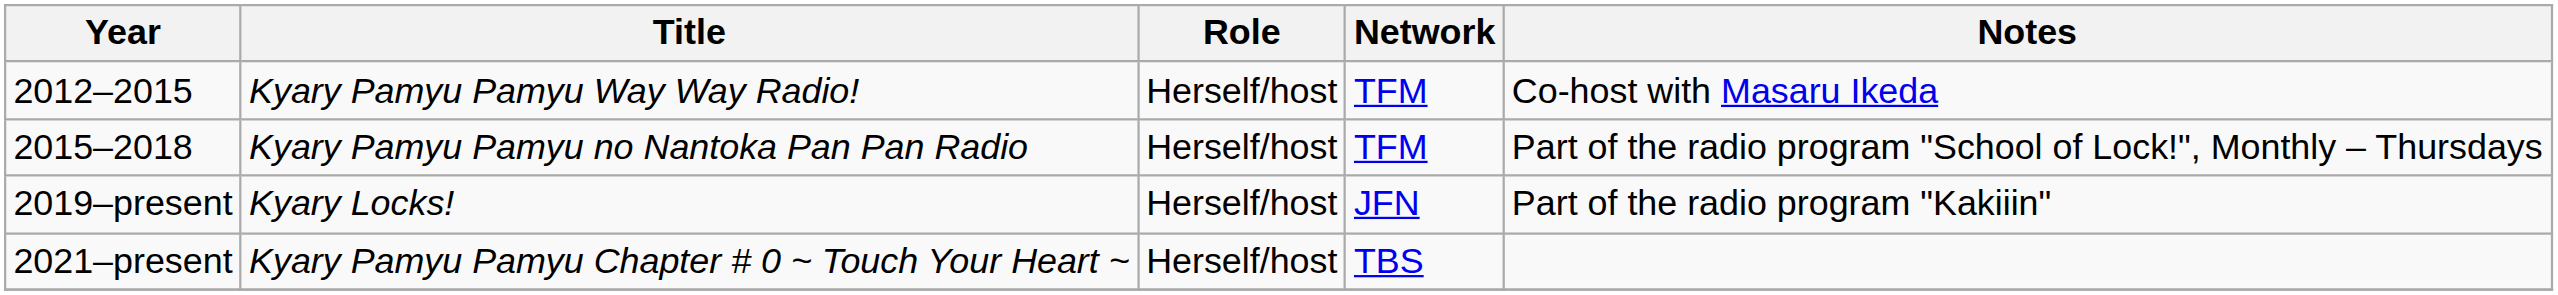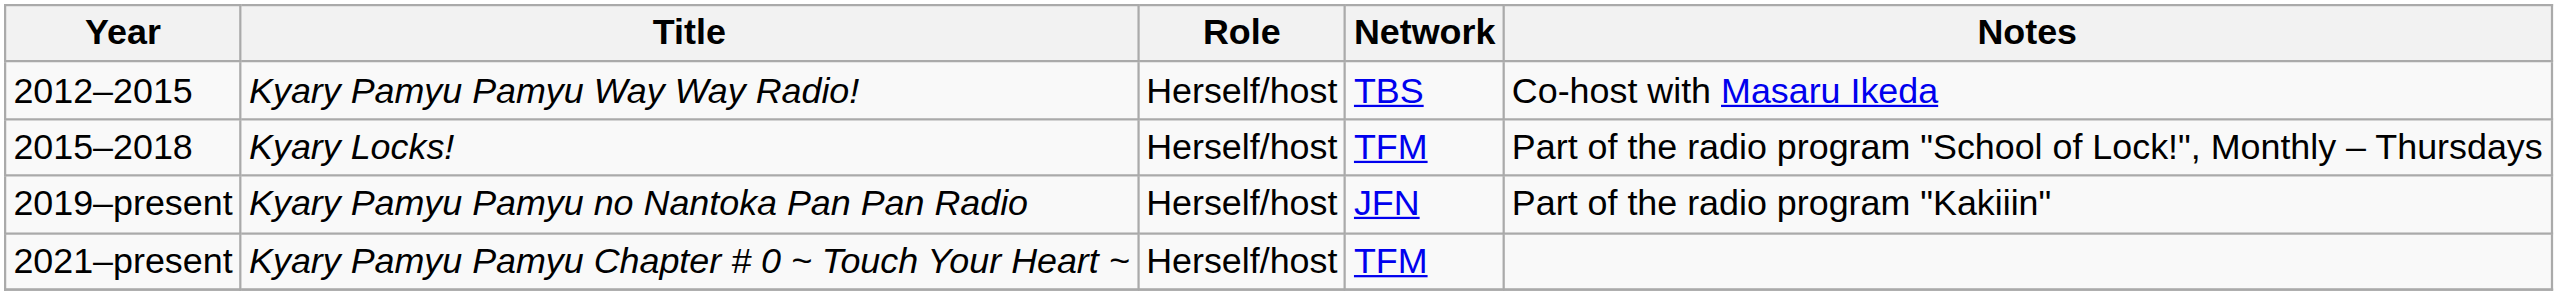 <table class="wikitable sortable">
 <tr>
 <th>Year</th>
 <th>Title</th>
 <th>Role</th>
 <th>Network</th>
 <th class="unsortable">Notes</th>
 </tr>
 <tr>
 <td>2012–2015</td>
 <td><em>Kyary Pamyu Pamyu Way Way Radio!</em></td>
 <td>Herself/host</td>
-<td><a href='#'>TFM</a></td>
+<td><a href='#'>TBS</a></td>
 <td>Co-host with <a href='#'>Masaru Ikeda</a></td>
 </tr>
 <tr>
 <td>2015–2018</td>
-<td><em>Kyary Pamyu Pamyu no Nantoka Pan Pan Radio</em></td>
+<td><em>Kyary Locks!</em></td>
 <td>Herself/host</td>
 <td><a href='#'>TFM</a></td>
 <td>Part of the radio program "School of Lock!", Monthly – Thursdays</td>
 </tr>
 <tr>
 <td>2019–present</td>
-<td><em>Kyary Locks!</em></td>
+<td><em>Kyary Pamyu Pamyu no Nantoka Pan Pan Radio</em></td>
 <td>Herself/host</td>
 <td><a href='#'>JFN</a></td>
 <td>Part of the radio program "Kakiiin"</td>
 </tr>
 <tr>
 <td>2021–present</td>
 <td><em>Kyary Pamyu Pamyu Chapter # 0 ~ Touch Your Heart ~</em></td>
 <td>Herself/host</td>
-<td><a href='#'>TBS</a></td>
+<td><a href='#'>TFM</a></td>
 <td></td>
 </tr>
 <tr>
 </tr>
 </table>
